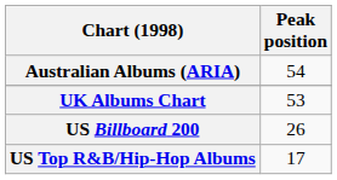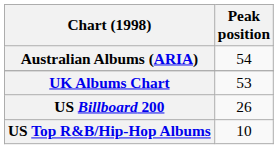 <table class="wikitable sortable plainrowheaders" style="text-align:center">
 <tr>
 <th scope="col">Chart (1998)</th>
 <th scope="col">Peak<br>position</th>
 </tr>
 <tr>
 <th scope="row">Australian Albums (<a href='#'>ARIA</a>)</th>
 <td>54</td>
 </tr>
 <tr>
 </tr>
 <tr>
 </tr>
 <tr>
 <th scope="row"><a href='#'>UK Albums Chart</a></th>
 <td>53</td>
 </tr>
 <tr>
 <th scope="row">US <a href='#'><em>Billboard</em> 200</a></th>
 <td>26</td>
 </tr>
 <tr>
 <th scope="row">US <a href='#'>Top R&B/Hip-Hop Albums</a></th>
-<td>17</td>
+<td>10</td>
 </tr>
 </table>
